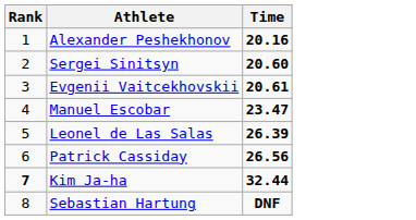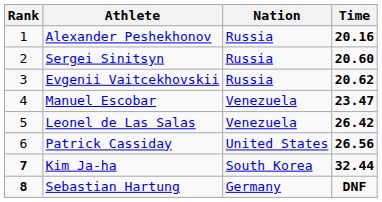 <table class="wikitable sortable" style="text-align:center">
 <tr>
 <th>Rank</th>
 <th>Athlete</th>
+<th>Nation</th>
 <th>Time</th>
 </tr>
 <tr>
 <td>1</td>
 <td align=left><a href='#'>Alexander Peshekhonov</a></td>
+<td align=left> <a href='#'>Russia</a></td>
 <td><strong>20.16</strong></td>
 </tr>
 <tr>
 <td>2</td>
 <td align=left><a href='#'>Sergei Sinitsyn</a></td>
+<td align=left> <a href='#'>Russia</a></td>
 <td><strong>20.60</strong></td>
 </tr>
 <tr>
 <td>3</td>
 <td align=left><a href='#'>Evgenii Vaitcekhovskii</a></td>
-<td><strong>20.61</strong></td>
+<td align=left> <a href='#'>Russia</a></td>
+<td><strong>20.62</strong></td>
 </tr>
 <tr>
 <td>4</td>
 <td align=left><a href='#'>Manuel Escobar</a></td>
+<td align=left> <a href='#'>Venezuela</a></td>
 <td><strong>23.47</strong></td>
 </tr>
 <tr>
 <td>5</td>
 <td align=left><a href='#'>Leonel de Las Salas</a></td>
-<td><strong>26.39</strong></td>
+<td align=left> <a href='#'>Venezuela</a></td>
+<td><strong>26.42</strong></td>
 </tr>
 <tr>
 <td>6</td>
 <td align=left><a href='#'>Patrick Cassiday</a></td>
+<td align=left> <a href='#'>United States</a></td>
 <td><strong>26.56</strong></td>
 </tr>
 <tr>
 <td><strong>7</strong></td>
 <td align=left><a href='#'>Kim Ja-ha</a></td>
+<td align=left> <a href='#'>South Korea</a></td>
 <td><strong>32.44</strong></td>
 </tr>
 <tr>
-<td>8</td>
+<td><strong>8</strong></td>
 <td align=left><a href='#'>Sebastian Hartung</a></td>
+<td align=left> <a href='#'>Germany</a></td>
 <td><strong>DNF</strong></td>
 </tr>
 </table>
